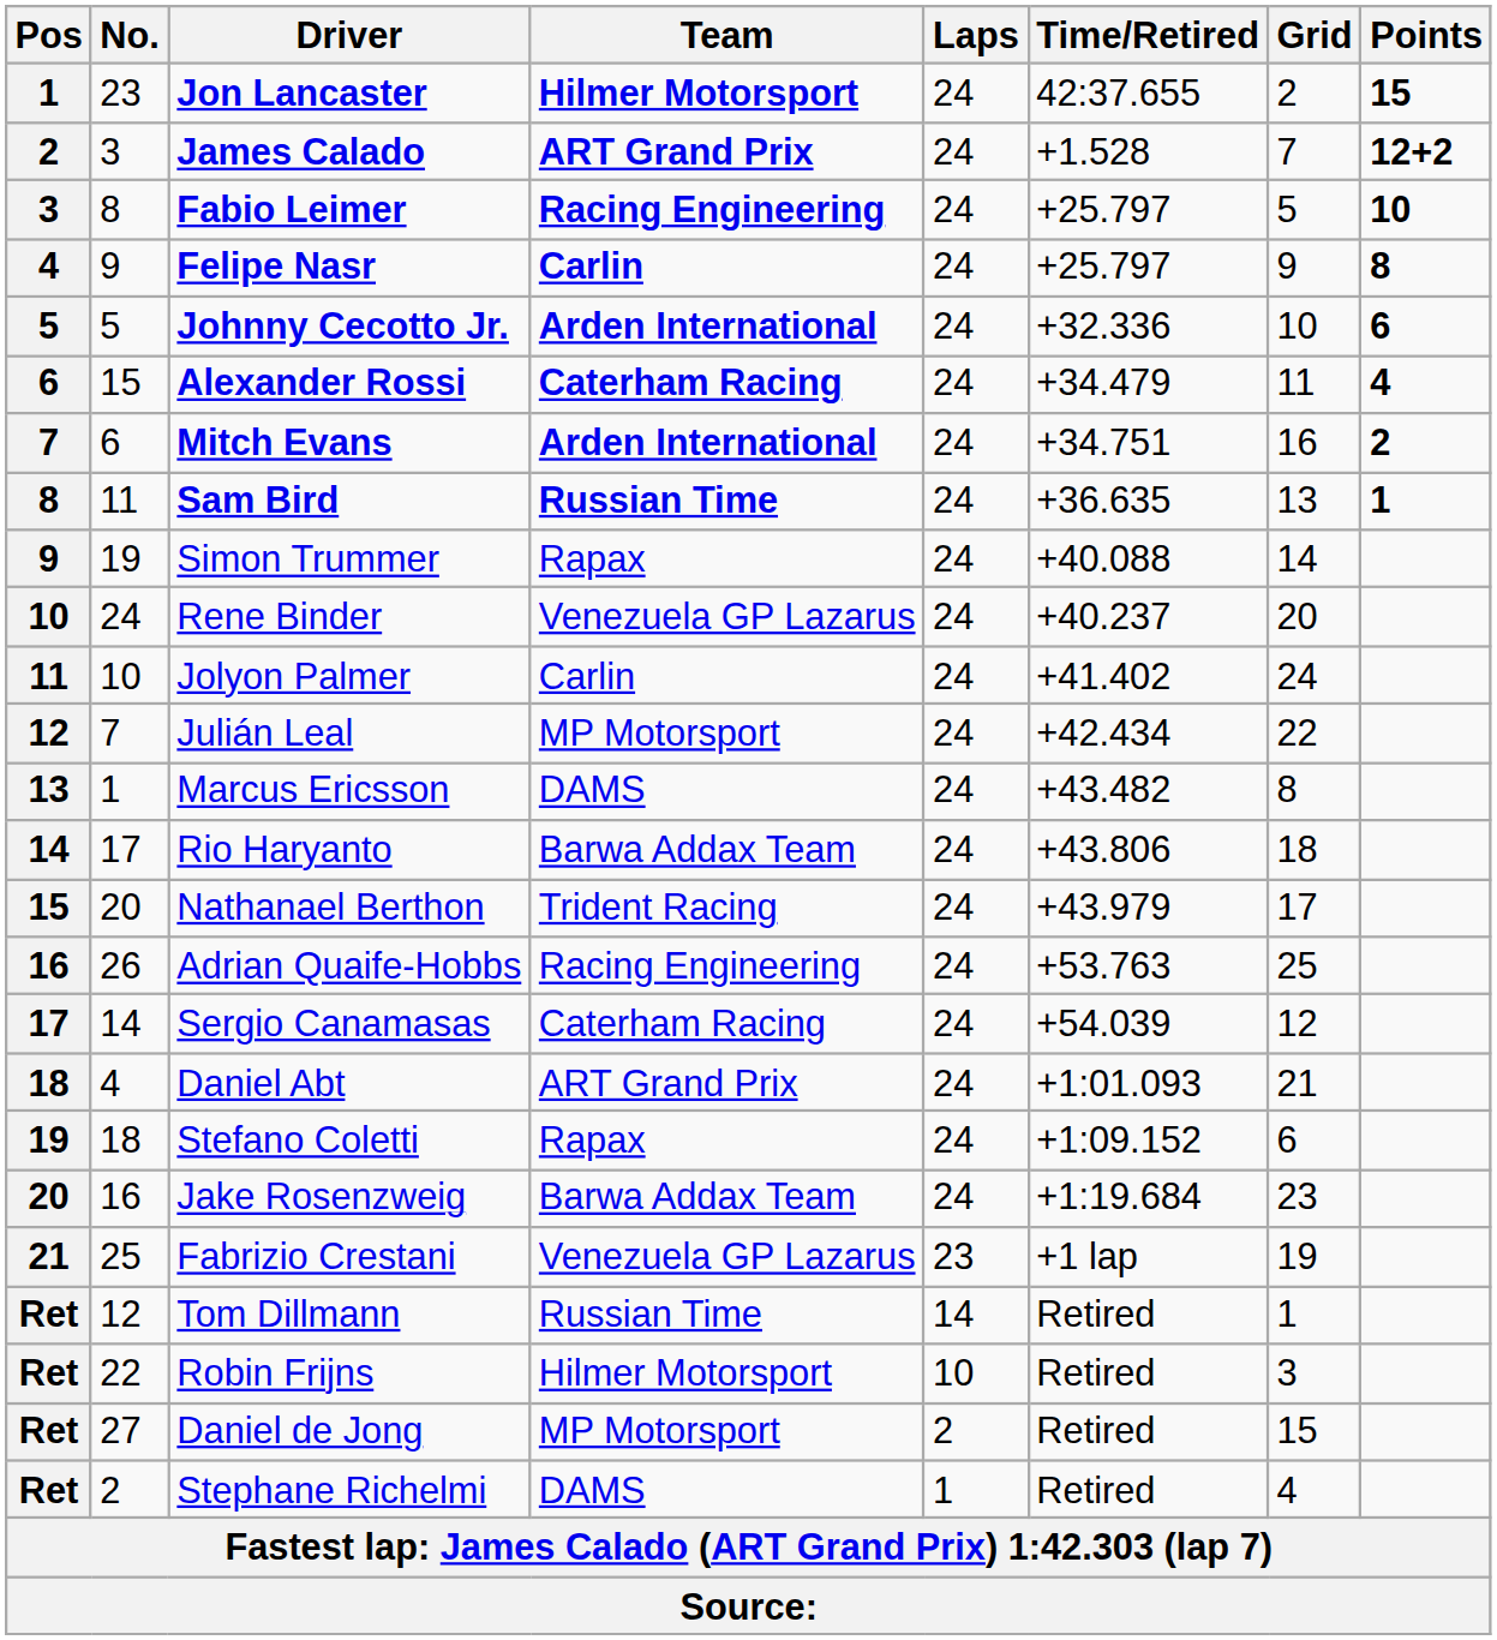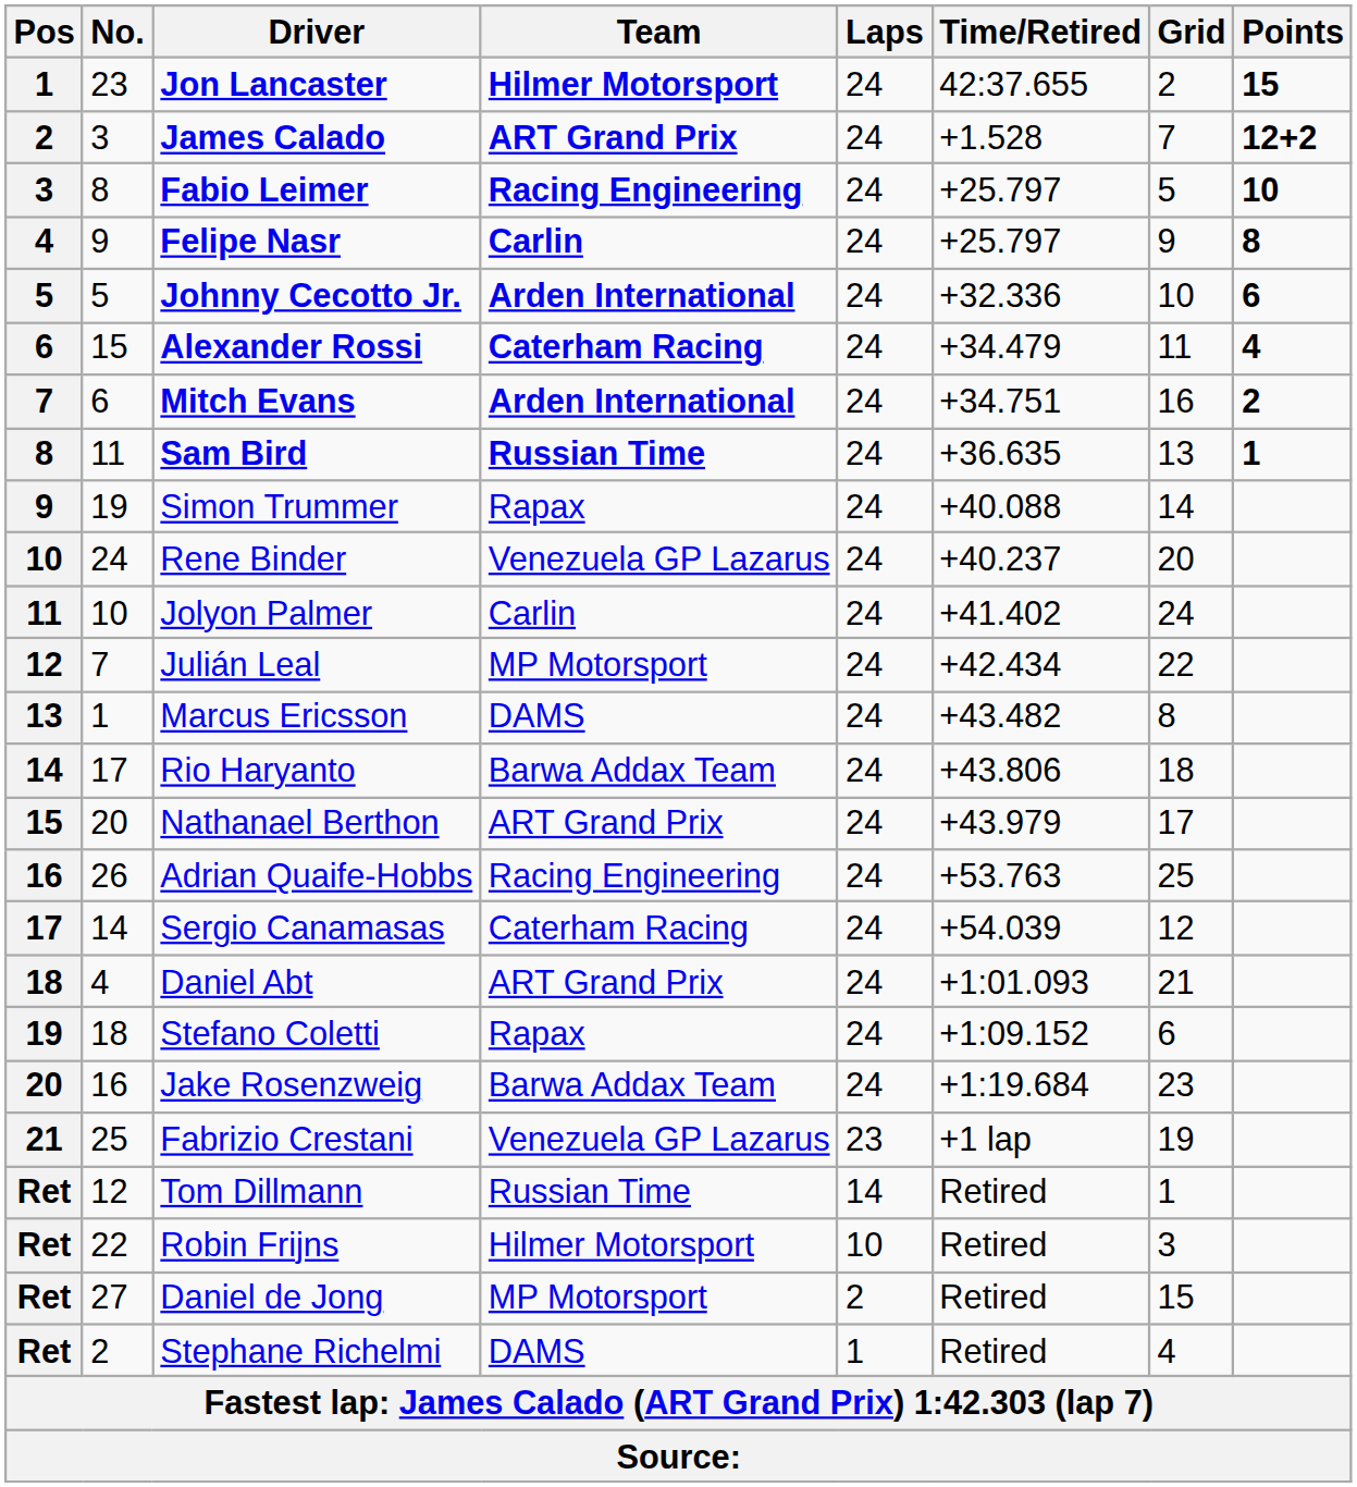 <table class="wikitable" style="font-size:85%">
 <tr>
 <th>Pos</th>
 <th>No.</th>
 <th>Driver</th>
 <th>Team</th>
 <th>Laps</th>
 <th>Time/Retired</th>
 <th>Grid</th>
 <th>Points</th>
 </tr>
 <tr>
 <th>1</th>
 <td>23</td>
 <td> <strong><a href='#'>Jon Lancaster</a></strong></td>
 <td><strong><a href='#'>Hilmer Motorsport</a></strong></td>
 <td>24</td>
 <td>42:37.655</td>
 <td>2</td>
 <td><strong>15</strong></td>
 </tr>
 <tr>
 <th>2</th>
 <td>3</td>
 <td> <strong><a href='#'>James Calado</a></strong></td>
 <td><strong><a href='#'>ART Grand Prix</a></strong></td>
 <td>24</td>
 <td>+1.528</td>
 <td>7</td>
 <td><strong>12+2</strong></td>
 </tr>
 <tr>
 <th>3</th>
 <td>8</td>
 <td> <strong><a href='#'>Fabio Leimer</a></strong></td>
 <td><strong><a href='#'>Racing Engineering</a></strong></td>
 <td>24</td>
 <td>+25.797</td>
 <td>5</td>
 <td><strong>10</strong></td>
 </tr>
 <tr>
 <th>4</th>
 <td>9</td>
 <td> <strong><a href='#'>Felipe Nasr</a></strong></td>
 <td><strong><a href='#'>Carlin</a></strong></td>
 <td>24</td>
 <td>+25.797</td>
 <td>9</td>
 <td><strong>8</strong></td>
 </tr>
 <tr>
 <th>5</th>
 <td>5</td>
 <td> <strong><a href='#'>Johnny Cecotto Jr.</a></strong></td>
 <td><strong><a href='#'>Arden International</a></strong></td>
 <td>24</td>
 <td>+32.336</td>
 <td>10</td>
 <td><strong>6</strong></td>
 </tr>
 <tr>
 <th>6</th>
 <td>15</td>
 <td> <strong><a href='#'>Alexander Rossi</a></strong></td>
 <td><strong><a href='#'>Caterham Racing</a></strong></td>
 <td>24</td>
 <td>+34.479</td>
 <td>11</td>
 <td><strong>4</strong></td>
 </tr>
 <tr>
 <th>7</th>
 <td>6</td>
 <td> <strong><a href='#'>Mitch Evans</a></strong></td>
 <td><strong><a href='#'>Arden International</a></strong></td>
 <td>24</td>
 <td>+34.751</td>
 <td>16</td>
 <td><strong>2</strong></td>
 </tr>
 <tr>
 <th>8</th>
 <td>11</td>
 <td> <strong><a href='#'>Sam Bird</a></strong></td>
 <td><strong><a href='#'>Russian Time</a></strong></td>
 <td>24</td>
 <td>+36.635</td>
 <td>13</td>
 <td><strong>1</strong></td>
 </tr>
 <tr>
 <th>9</th>
 <td>19</td>
 <td> <a href='#'>Simon Trummer</a></td>
 <td><a href='#'>Rapax</a></td>
 <td>24</td>
 <td>+40.088</td>
 <td>14</td>
 <td></td>
 </tr>
 <tr>
 <th>10</th>
 <td>24</td>
 <td> <a href='#'>Rene Binder</a></td>
 <td><a href='#'>Venezuela GP Lazarus</a></td>
 <td>24</td>
 <td>+40.237</td>
 <td>20</td>
 <td></td>
 </tr>
 <tr>
 <th>11</th>
 <td>10</td>
 <td> <a href='#'>Jolyon Palmer</a></td>
 <td><a href='#'>Carlin</a></td>
 <td>24</td>
 <td>+41.402</td>
 <td>24</td>
 <td></td>
 </tr>
 <tr>
 <th>12</th>
 <td>7</td>
 <td> <a href='#'>Julián Leal</a></td>
 <td><a href='#'>MP Motorsport</a></td>
 <td>24</td>
 <td>+42.434</td>
 <td>22</td>
 <td></td>
 </tr>
 <tr>
 <th>13</th>
 <td>1</td>
 <td> <a href='#'>Marcus Ericsson</a></td>
 <td><a href='#'>DAMS</a></td>
 <td>24</td>
 <td>+43.482</td>
 <td>8</td>
 <td></td>
 </tr>
 <tr>
 <th>14</th>
 <td>17</td>
 <td> <a href='#'>Rio Haryanto</a></td>
 <td><a href='#'>Barwa Addax Team</a></td>
 <td>24</td>
 <td>+43.806</td>
 <td>18</td>
 <td></td>
 </tr>
 <tr>
 <th>15</th>
 <td>20</td>
 <td> <a href='#'>Nathanael Berthon</a></td>
-<td><a href='#'>Trident Racing</a></td>
+<td><a href='#'>ART Grand Prix</a></td>
 <td>24</td>
 <td>+43.979</td>
 <td>17</td>
 <td></td>
 </tr>
 <tr>
 <th>16</th>
 <td>26</td>
 <td> <a href='#'>Adrian Quaife-Hobbs</a></td>
 <td><a href='#'>Racing Engineering</a></td>
 <td>24</td>
 <td>+53.763</td>
 <td>25</td>
 <td></td>
 </tr>
 <tr>
 <th>17</th>
 <td>14</td>
 <td> <a href='#'>Sergio Canamasas</a></td>
 <td><a href='#'>Caterham Racing</a></td>
 <td>24</td>
 <td>+54.039</td>
 <td>12</td>
 <td></td>
 </tr>
 <tr>
 <th>18</th>
 <td>4</td>
 <td> <a href='#'>Daniel Abt</a></td>
 <td><a href='#'>ART Grand Prix</a></td>
 <td>24</td>
 <td>+1:01.093</td>
 <td>21</td>
 <td></td>
 </tr>
 <tr>
 <th>19</th>
 <td>18</td>
 <td> <a href='#'>Stefano Coletti</a></td>
 <td><a href='#'>Rapax</a></td>
 <td>24</td>
 <td>+1:09.152</td>
 <td>6</td>
 <td></td>
 </tr>
 <tr>
 <th>20</th>
 <td>16</td>
 <td> <a href='#'>Jake Rosenzweig</a></td>
 <td><a href='#'>Barwa Addax Team</a></td>
 <td>24</td>
 <td>+1:19.684</td>
 <td>23</td>
 <td></td>
 </tr>
 <tr>
 <th>21</th>
 <td>25</td>
 <td> <a href='#'>Fabrizio Crestani</a></td>
 <td><a href='#'>Venezuela GP Lazarus</a></td>
 <td>23</td>
 <td>+1 lap</td>
 <td>19</td>
 <td></td>
 </tr>
 <tr>
 <th>Ret</th>
 <td>12</td>
 <td> <a href='#'>Tom Dillmann</a></td>
 <td><a href='#'>Russian Time</a></td>
 <td>14</td>
 <td>Retired</td>
 <td>1</td>
 <td></td>
 </tr>
 <tr>
 <th>Ret</th>
 <td>22</td>
 <td> <a href='#'>Robin Frijns</a></td>
 <td><a href='#'>Hilmer Motorsport</a></td>
 <td>10</td>
 <td>Retired</td>
 <td>3</td>
 <td></td>
 </tr>
 <tr>
 <th>Ret</th>
 <td>27</td>
 <td> <a href='#'>Daniel de Jong</a></td>
 <td><a href='#'>MP Motorsport</a></td>
 <td>2</td>
 <td>Retired</td>
 <td>15</td>
 <td></td>
 </tr>
 <tr>
 <th>Ret</th>
 <td>2</td>
 <td> <a href='#'>Stephane Richelmi</a></td>
 <td><a href='#'>DAMS</a></td>
 <td>1</td>
 <td>Retired</td>
 <td>4</td>
 <td></td>
 </tr>
 <tr>
 <th colspan=8>Fastest lap: <a href='#'>James Calado</a> (<a href='#'>ART Grand Prix</a>) 1:42.303 (lap 7)</th>
 </tr>
 <tr>
 <th colspan="8">Source:</th>
 </tr>
 </table>
